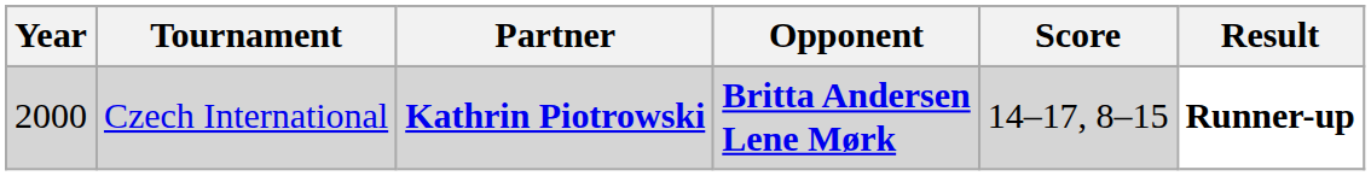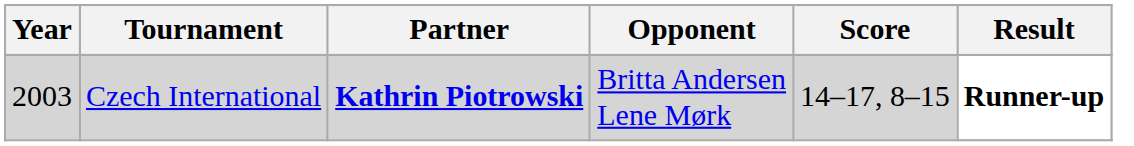 <table class="sortable wikitable" style="font-size:90%;">
 <tr>
 <th>Year</th>
 <th>Tournament</th>
 <th>Partner</th>
 <th>Opponent</th>
 <th>Score</th>
 <th>Result</th>
 </tr>
 <tr style="background:#D5D5D5">
-<td align="center">2000</td>
+<td align="center">2003</td>
 <td align="left"><a href='#'>Czech International</a></td>
 <td align="left"><strong> <a href='#'>Kathrin Piotrowski</a></strong></td>
-<td align="left"><strong> <a href='#'>Britta Andersen</a> <br>  <a href='#'>Lene Mørk</a></strong></td>
+<td align="left"> <a href='#'>Britta Andersen</a> <br>  <a href='#'>Lene Mørk</a></td>
 <td align="left">14–17, 8–15</td>
 <td style="text-align:left; background:white"> <strong>Runner-up</strong></td>
 </tr>
 </table>
